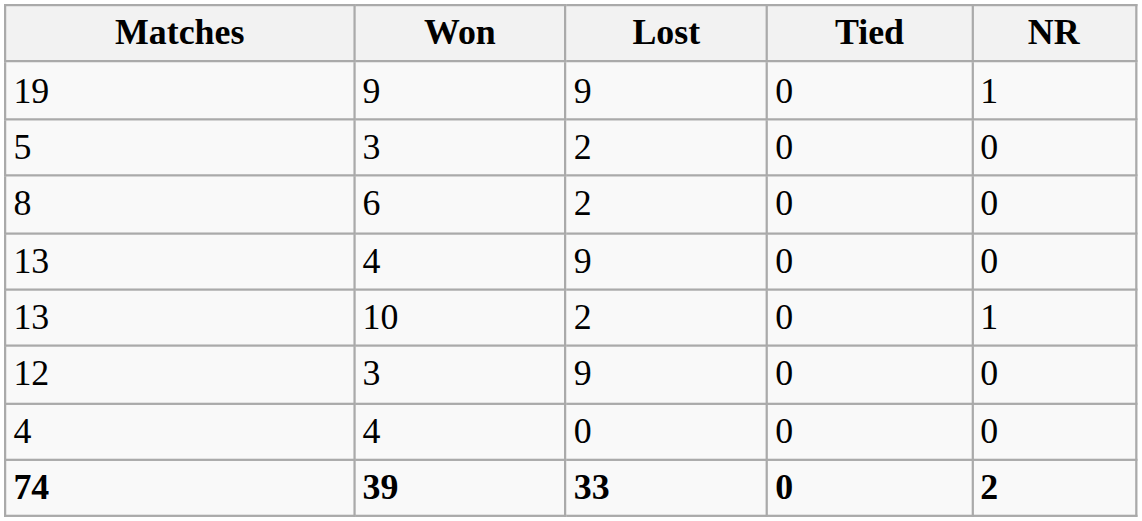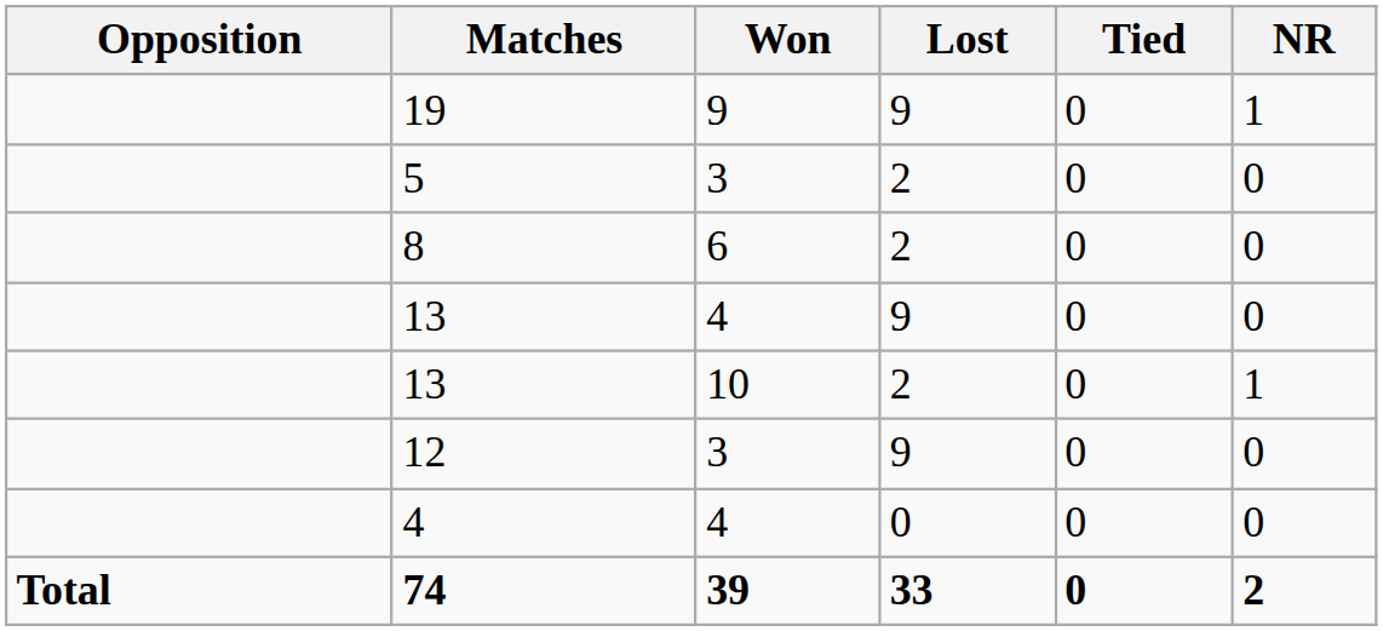 <table class="wikitable" style="width:40%;">
 <tr>
+<th>Opposition</th>
 <th>Matches</th>
 <th>Won</th>
 <th>Lost</th>
 <th>Tied</th>
 <th>NR</th>
 </tr>
 <tr>
+<td></td>
 <td>19</td>
 <td>9</td>
 <td>9</td>
 <td>0</td>
 <td>1</td>
 </tr>
 <tr>
+<td></td>
 <td>5</td>
 <td>3</td>
 <td>2</td>
 <td>0</td>
 <td>0</td>
 </tr>
 <tr>
+<td></td>
 <td>8</td>
 <td>6</td>
 <td>2</td>
 <td>0</td>
 <td>0</td>
 </tr>
 <tr>
+<td></td>
 <td>13</td>
 <td>4</td>
 <td>9</td>
 <td>0</td>
 <td>0</td>
 </tr>
 <tr>
+<td></td>
 <td>13</td>
 <td>10</td>
 <td>2</td>
 <td>0</td>
 <td>1</td>
 </tr>
 <tr>
+<td></td>
 <td>12</td>
 <td>3</td>
 <td>9</td>
 <td>0</td>
 <td>0</td>
 </tr>
 <tr>
+<td></td>
 <td>4</td>
 <td>4</td>
 <td>0</td>
 <td>0</td>
 <td>0</td>
 </tr>
 <tr>
+<td><strong>Total</strong></td>
 <td><strong>74</strong></td>
 <td><strong>39</strong></td>
 <td><strong>33</strong></td>
 <td><strong>0</strong></td>
 <td><strong>2</strong></td>
 </tr>
 </table>
